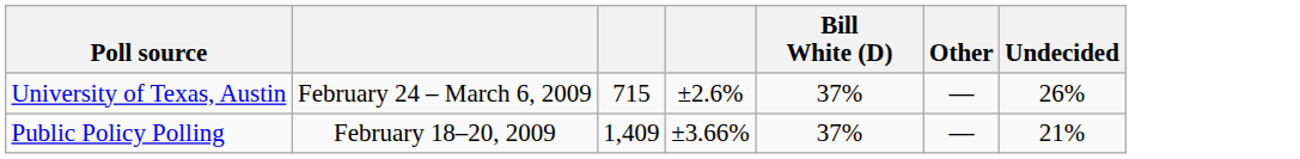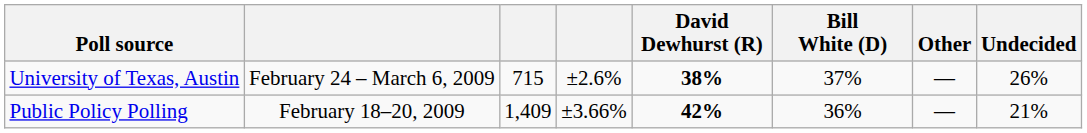 <table class="wikitable" style="text-align:center">
 <tr valign=bottom>
 <th>Poll source</th>
 <th></th>
 <th></th>
 <th></th>
+<th style="width:100px;">David<br>Dewhurst (R)</th>
 <th style="width:100px;">Bill<br>White (D)</th>
 <th>Other</th>
 <th>Undecided</th>
 </tr>
 <tr>
 <td align=left><a href='#'>University of Texas, Austin</a></td>
 <td>February 24 – March 6, 2009</td>
 <td>715</td>
 <td>±2.6%</td>
+<td><strong>38%</strong></td>
 <td>37%</td>
 <td>—</td>
 <td>26%</td>
 </tr>
 <tr>
 <td align=left><a href='#'>Public Policy Polling</a></td>
 <td>February 18–20, 2009</td>
 <td>1,409</td>
 <td>±3.66%</td>
-<td>37%</td>
+<td><strong>42%</strong></td>
+<td>36%</td>
 <td>—</td>
 <td>21%</td>
 </tr>
 </table>
